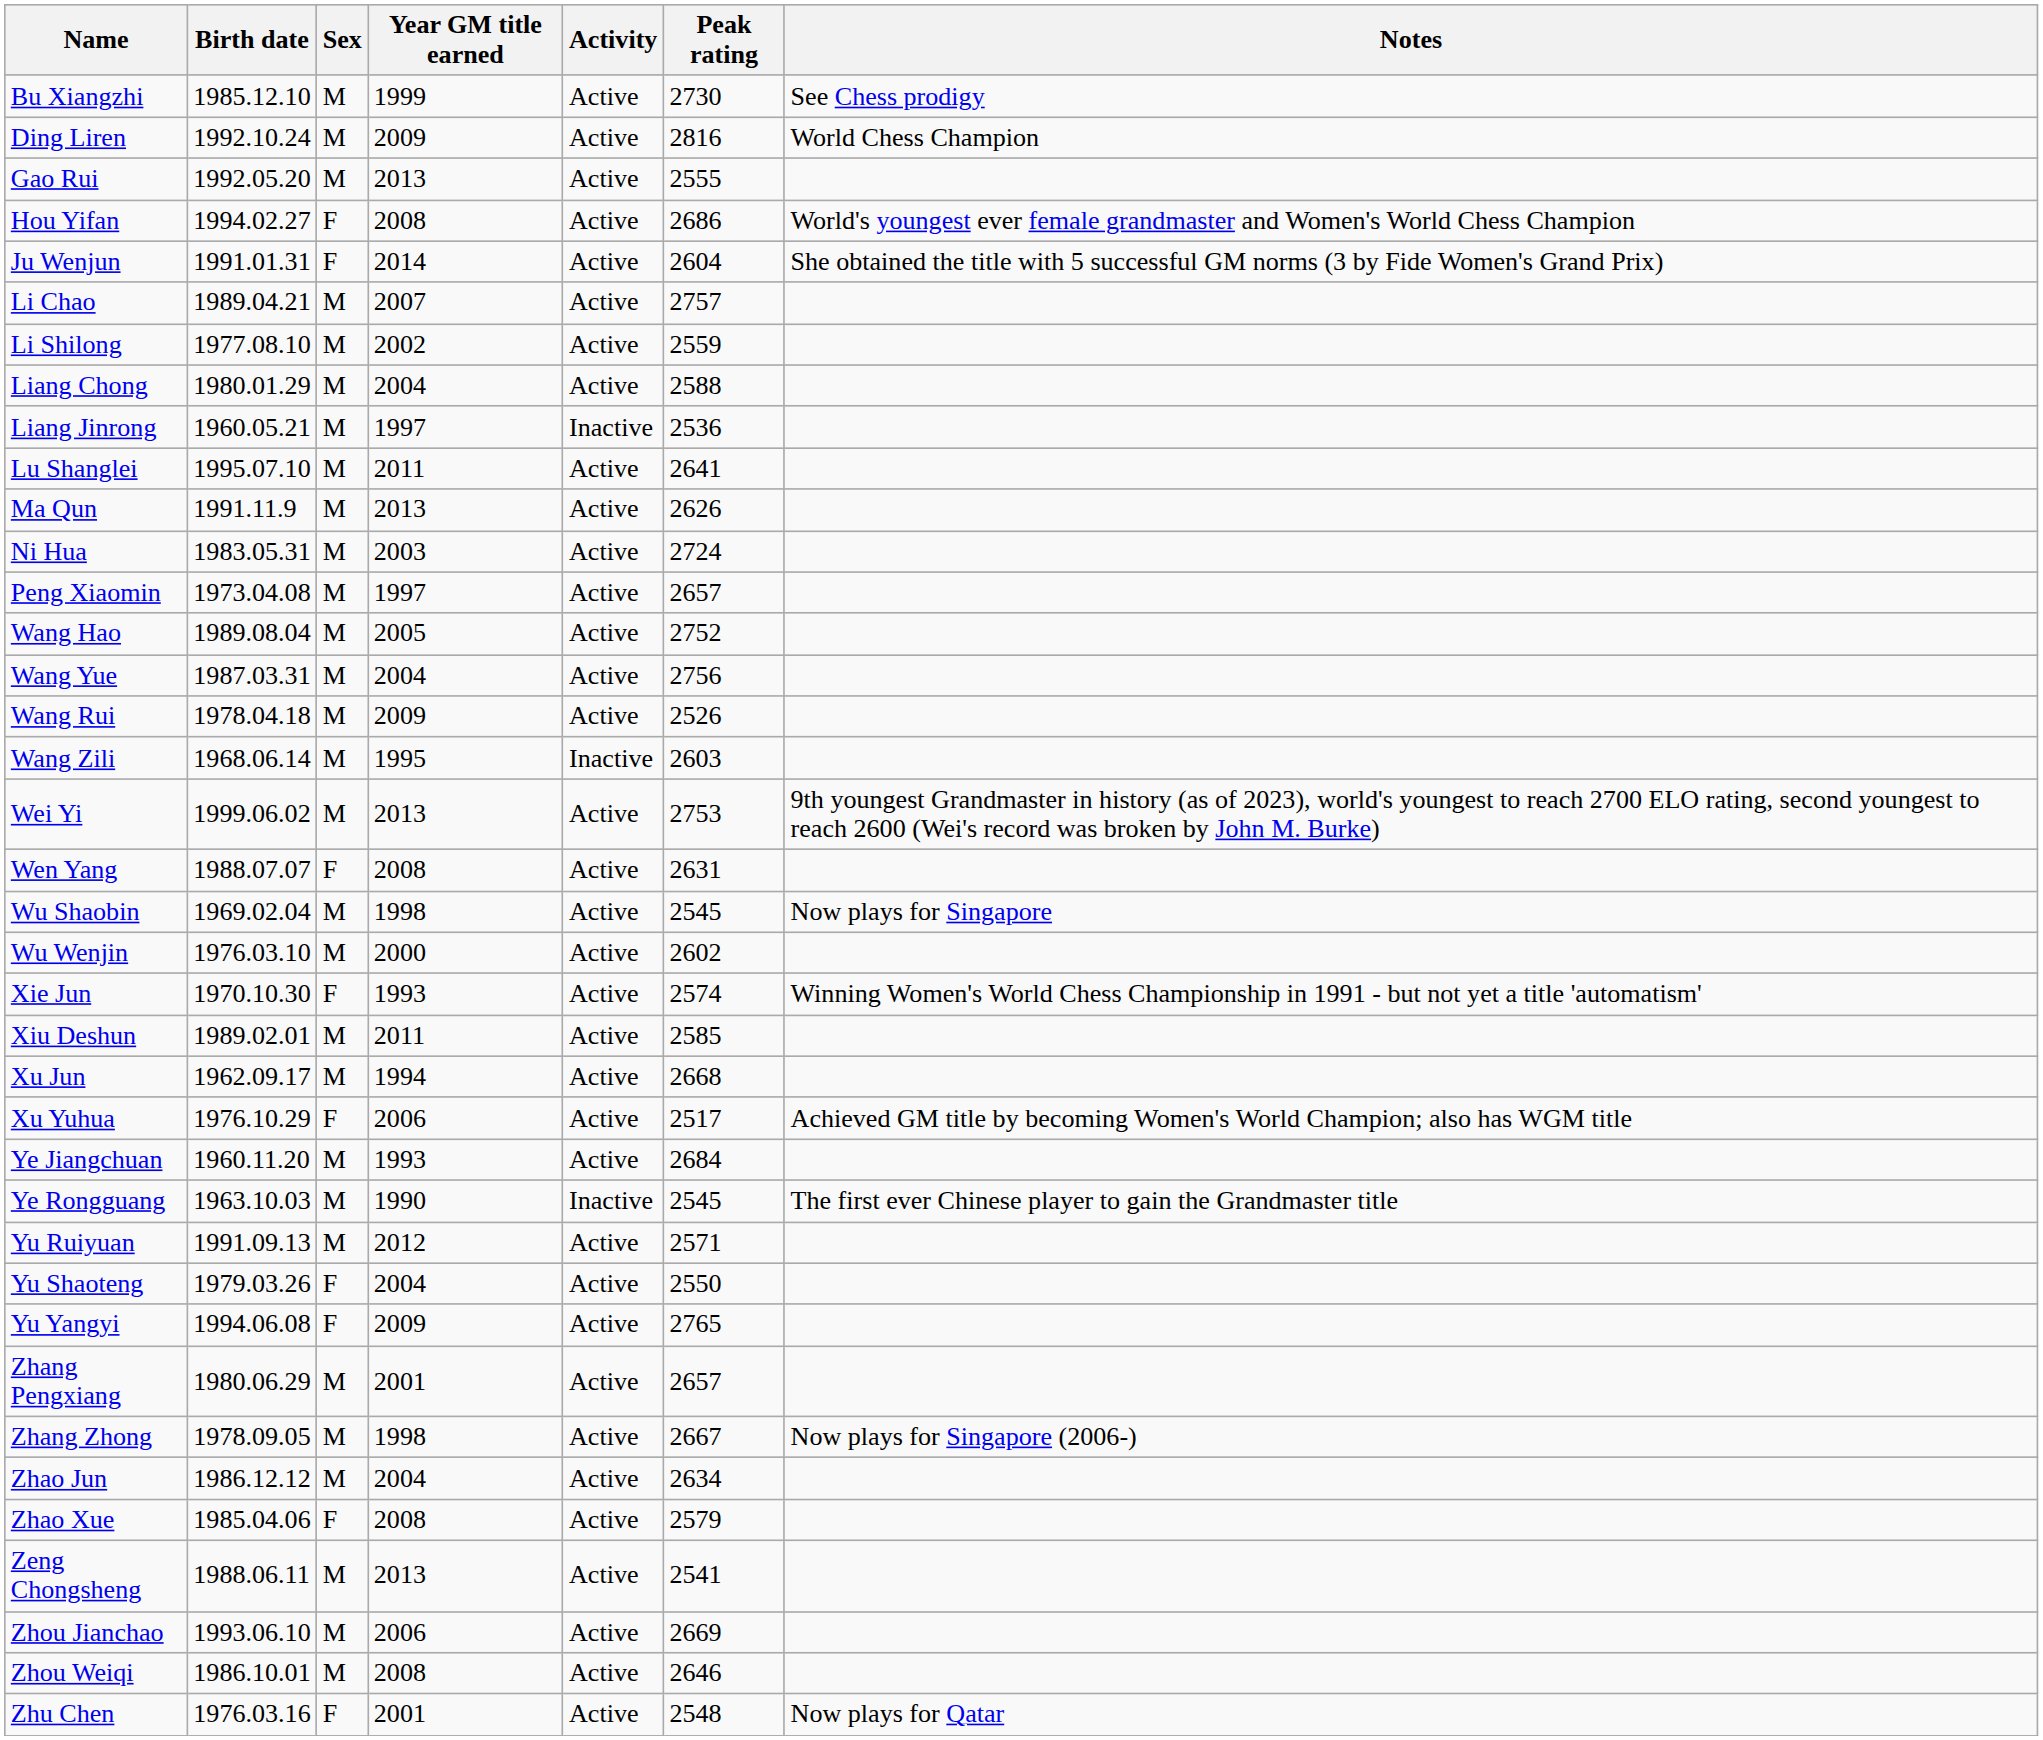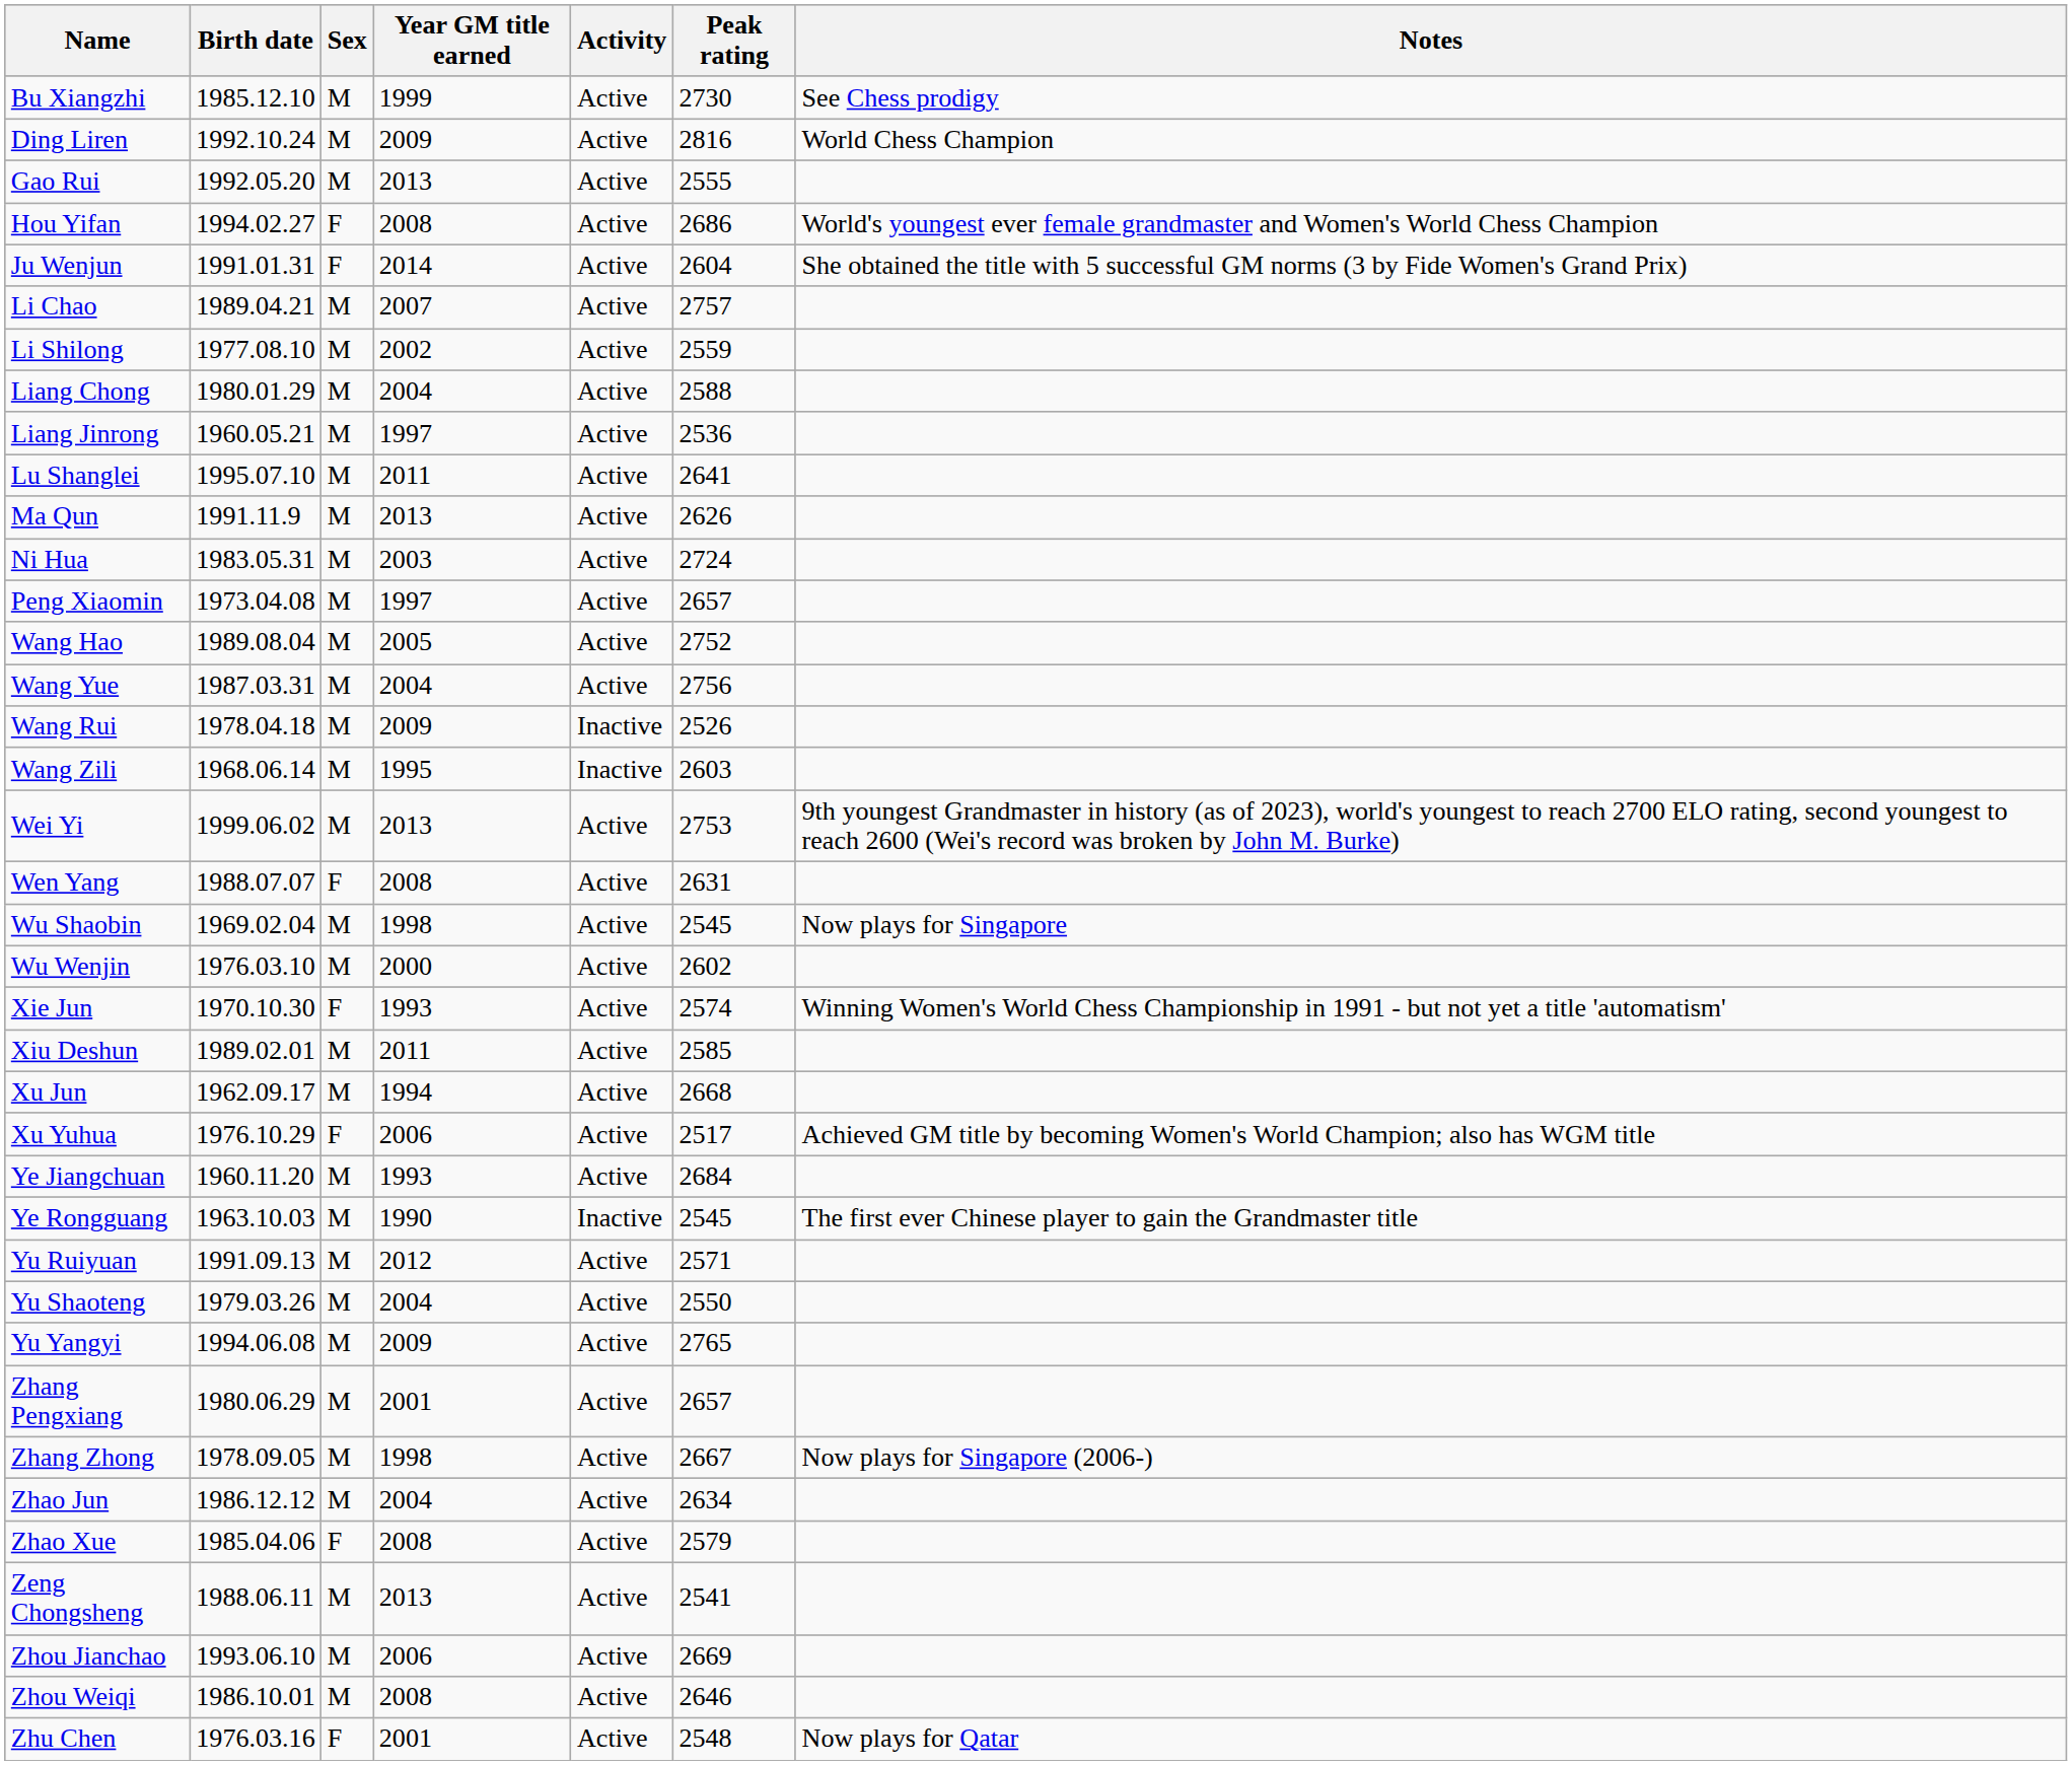 <table class="sortable wikitable">
 <tr>
 <th>Name</th>
 <th>Birth date</th>
 <th>Sex</th>
 <th>Year GM title earned</th>
 <th>Activity</th>
 <th>Peak rating</th>
 <th>Notes</th>
 </tr>
 <tr>
 <td><a href='#'>Bu Xiangzhi</a></td>
 <td>1985.12.10</td>
 <td>M</td>
 <td>1999</td>
 <td>Active</td>
 <td>2730</td>
 <td>See <a href='#'>Chess prodigy</a></td>
 </tr>
 <tr>
 <td><a href='#'>Ding Liren</a></td>
 <td>1992.10.24</td>
 <td>M</td>
 <td>2009</td>
 <td>Active</td>
 <td>2816</td>
 <td>World Chess Champion</td>
 </tr>
 <tr>
 <td><a href='#'>Gao Rui</a></td>
 <td>1992.05.20</td>
 <td>M</td>
 <td>2013</td>
 <td>Active</td>
 <td>2555</td>
 <td></td>
 </tr>
 <tr>
 <td><a href='#'>Hou Yifan</a></td>
 <td>1994.02.27</td>
 <td>F</td>
 <td>2008</td>
 <td>Active</td>
 <td>2686</td>
 <td>World's <a href='#'>youngest</a> ever <a href='#'>female grandmaster</a> and Women's World Chess Champion</td>
 </tr>
 <tr>
 <td><a href='#'>Ju Wenjun</a></td>
 <td>1991.01.31</td>
 <td>F</td>
 <td>2014</td>
 <td>Active</td>
 <td>2604</td>
 <td>She obtained the title with 5 successful GM norms (3 by Fide Women's Grand Prix)</td>
 </tr>
 <tr>
 <td><a href='#'>Li Chao</a></td>
 <td>1989.04.21</td>
 <td>M</td>
 <td>2007</td>
 <td>Active</td>
 <td>2757</td>
 <td></td>
 </tr>
 <tr>
 <td><a href='#'>Li Shilong</a></td>
 <td>1977.08.10</td>
 <td>M</td>
 <td>2002</td>
 <td>Active</td>
 <td>2559</td>
 <td></td>
 </tr>
 <tr>
 <td><a href='#'>Liang Chong</a></td>
 <td>1980.01.29</td>
 <td>M</td>
 <td>2004</td>
 <td>Active</td>
 <td>2588</td>
 <td></td>
 </tr>
 <tr>
 <td><a href='#'>Liang Jinrong</a></td>
 <td>1960.05.21</td>
 <td>M</td>
 <td>1997</td>
-<td>Inactive</td>
+<td>Active</td>
 <td>2536</td>
 <td></td>
 </tr>
 <tr>
 <td><a href='#'>Lu Shanglei</a></td>
 <td>1995.07.10</td>
 <td>M</td>
 <td>2011</td>
 <td>Active</td>
 <td>2641</td>
 <td></td>
 </tr>
 <tr>
 <td><a href='#'>Ma Qun</a></td>
 <td>1991.11.9</td>
 <td>M</td>
 <td>2013</td>
 <td>Active</td>
 <td>2626</td>
 <td></td>
 </tr>
 <tr>
 <td><a href='#'>Ni Hua</a></td>
 <td>1983.05.31</td>
 <td>M</td>
 <td>2003</td>
 <td>Active</td>
 <td>2724</td>
 <td></td>
 </tr>
 <tr>
 <td><a href='#'>Peng Xiaomin</a></td>
 <td>1973.04.08</td>
 <td>M</td>
 <td>1997</td>
 <td>Active</td>
 <td>2657</td>
 <td></td>
 </tr>
 <tr>
 <td><a href='#'>Wang Hao</a></td>
 <td>1989.08.04</td>
 <td>M</td>
 <td>2005</td>
 <td>Active</td>
 <td>2752</td>
 <td></td>
 </tr>
 <tr>
 <td><a href='#'>Wang Yue</a></td>
 <td>1987.03.31</td>
 <td>M</td>
 <td>2004</td>
 <td>Active</td>
 <td>2756</td>
 <td></td>
 </tr>
 <tr>
 <td><a href='#'>Wang Rui</a></td>
 <td>1978.04.18</td>
 <td>M</td>
 <td>2009</td>
-<td>Active</td>
+<td>Inactive</td>
 <td>2526</td>
 <td></td>
 </tr>
 <tr>
 <td><a href='#'>Wang Zili</a></td>
 <td>1968.06.14</td>
 <td>M</td>
 <td>1995</td>
 <td>Inactive</td>
 <td>2603</td>
 <td></td>
 </tr>
 <tr>
 <td><a href='#'>Wei Yi</a></td>
 <td>1999.06.02</td>
 <td>M</td>
 <td>2013</td>
 <td>Active</td>
 <td>2753</td>
 <td>9th youngest Grandmaster in history (as of 2023), world's youngest to reach 2700 ELO rating, second youngest to reach 2600 (Wei's record was broken by <a href='#'>John M. Burke</a>)</td>
 </tr>
 <tr>
 <td><a href='#'>Wen Yang</a></td>
 <td>1988.07.07</td>
 <td>F</td>
 <td>2008</td>
 <td>Active</td>
 <td>2631</td>
 <td></td>
 </tr>
 <tr>
 <td><a href='#'>Wu Shaobin</a></td>
 <td>1969.02.04</td>
 <td>M</td>
 <td>1998</td>
 <td>Active</td>
 <td>2545</td>
 <td>Now plays for <a href='#'>Singapore</a></td>
 </tr>
 <tr>
 <td><a href='#'>Wu Wenjin</a></td>
 <td>1976.03.10</td>
 <td>M</td>
 <td>2000</td>
 <td>Active</td>
 <td>2602</td>
 <td></td>
 </tr>
 <tr>
 <td><a href='#'>Xie Jun</a></td>
 <td>1970.10.30</td>
 <td>F</td>
 <td>1993</td>
 <td>Active</td>
 <td>2574</td>
 <td>Winning Women's World Chess Championship in 1991 - but not yet a title 'automatism'</td>
 </tr>
 <tr>
 <td><a href='#'>Xiu Deshun</a></td>
 <td>1989.02.01</td>
 <td>M</td>
 <td>2011</td>
 <td>Active</td>
 <td>2585</td>
 <td></td>
 </tr>
 <tr>
 <td><a href='#'>Xu Jun</a></td>
 <td>1962.09.17</td>
 <td>M</td>
 <td>1994</td>
 <td>Active</td>
 <td>2668</td>
 <td></td>
 </tr>
 <tr>
 <td><a href='#'>Xu Yuhua</a></td>
 <td>1976.10.29</td>
 <td>F</td>
 <td>2006</td>
 <td>Active</td>
 <td>2517</td>
 <td>Achieved GM title by becoming Women's World Champion; also has WGM title</td>
 </tr>
 <tr>
 <td><a href='#'>Ye Jiangchuan</a></td>
 <td>1960.11.20</td>
 <td>M</td>
 <td>1993</td>
 <td>Active</td>
 <td>2684</td>
 <td></td>
 </tr>
 <tr>
 <td><a href='#'>Ye Rongguang</a></td>
 <td>1963.10.03</td>
 <td>M</td>
 <td>1990</td>
 <td>Inactive</td>
 <td>2545</td>
 <td>The first ever Chinese player to gain the Grandmaster title</td>
 </tr>
 <tr>
 <td><a href='#'>Yu Ruiyuan</a></td>
 <td>1991.09.13</td>
 <td>M</td>
 <td>2012</td>
 <td>Active</td>
 <td>2571</td>
 <td></td>
 </tr>
 <tr>
 <td><a href='#'>Yu Shaoteng</a></td>
 <td>1979.03.26</td>
-<td>F</td>
+<td>M</td>
 <td>2004</td>
 <td>Active</td>
 <td>2550</td>
 <td></td>
 </tr>
 <tr>
 <td><a href='#'>Yu Yangyi</a></td>
 <td>1994.06.08</td>
-<td>F</td>
+<td>M</td>
 <td>2009</td>
 <td>Active</td>
 <td>2765</td>
 <td></td>
 </tr>
 <tr>
 <td><a href='#'>Zhang Pengxiang</a></td>
 <td>1980.06.29</td>
 <td>M</td>
 <td>2001</td>
 <td>Active</td>
 <td>2657</td>
 <td></td>
 </tr>
 <tr>
 <td><a href='#'>Zhang Zhong</a></td>
 <td>1978.09.05</td>
 <td>M</td>
 <td>1998</td>
 <td>Active</td>
 <td>2667</td>
 <td>Now plays for <a href='#'>Singapore</a> (2006-)</td>
 </tr>
 <tr>
 <td><a href='#'>Zhao Jun</a></td>
 <td>1986.12.12</td>
 <td>M</td>
 <td>2004</td>
 <td>Active</td>
 <td>2634</td>
 <td></td>
 </tr>
 <tr>
 <td><a href='#'>Zhao Xue</a></td>
 <td>1985.04.06</td>
 <td>F</td>
 <td>2008</td>
 <td>Active</td>
 <td>2579</td>
 <td></td>
 </tr>
 <tr>
 <td><a href='#'>Zeng Chongsheng</a></td>
 <td>1988.06.11</td>
 <td>M</td>
 <td>2013</td>
 <td>Active</td>
 <td>2541</td>
 <td></td>
 </tr>
 <tr>
 <td><a href='#'>Zhou Jianchao</a></td>
 <td>1993.06.10</td>
 <td>M</td>
 <td>2006</td>
 <td>Active</td>
 <td>2669</td>
 <td></td>
 </tr>
 <tr>
 <td><a href='#'>Zhou Weiqi</a></td>
 <td>1986.10.01</td>
 <td>M</td>
 <td>2008</td>
 <td>Active</td>
 <td>2646</td>
 <td></td>
 </tr>
 <tr>
 <td><a href='#'>Zhu Chen</a></td>
 <td>1976.03.16</td>
 <td>F</td>
 <td>2001</td>
 <td>Active</td>
 <td>2548</td>
 <td>Now plays for <a href='#'>Qatar</a></td>
 </tr>
 </table>
